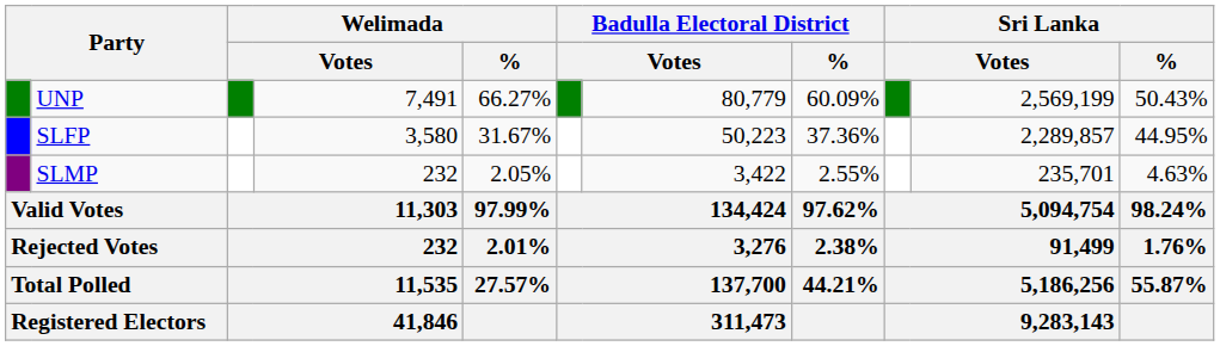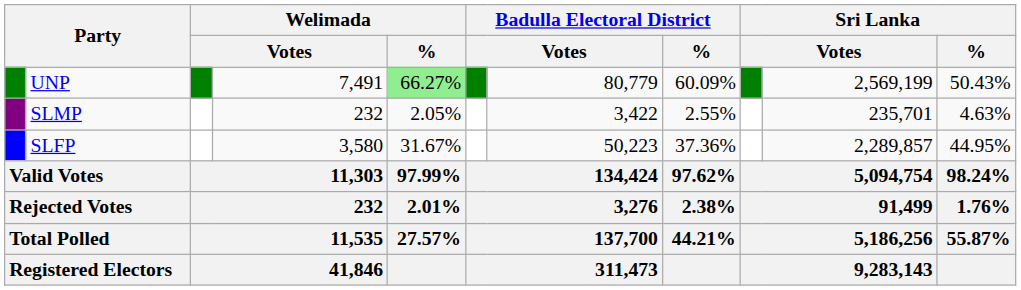 <table class="wikitable">
 <tr>
 <th colspan="2" width="144px"rowspan="2">Party</th>
 <th colspan="3" width="216px">Welimada</th>
 <th colspan="3" width="216px"><a href='#'>Badulla Electoral District</a></th>
 <th colspan="3" width="216px">Sri Lanka</th>
 </tr>
 <tr>
 <th colspan="2" width="144px">Votes</th>
 <th>%</th>
 <th colspan="2" width="144px">Votes</th>
 <th>%</th>
 <th colspan="2" width="144px">Votes</th>
 <th>%</th>
 </tr>
 <tr>
 <td style="background-color:green;" width="10px"></td>
 <td style="text-align:left;"><a href='#'>UNP</a></td>
 <td style="background-color:green;" width="10px"></td>
 <td style="text-align:right;">7,491</td>
-<td style="text-align:right;">66.27%</td>
+<td style="background: lightgreen; text-align:right;">66.27%</td>
 <td style="background-color:green;" width="10px"></td>
 <td style="text-align:right;">80,779</td>
 <td style="text-align:right;">60.09%</td>
 <td style="background-color:green;" width="10px"></td>
 <td style="text-align:right;">2,569,199</td>
 <td style="text-align:right;">50.43%</td>
+</tr>
+<tr>
+<td style="background-color:purple;" width="10px"></td>
+<td style="text-align:left;"><a href='#'>SLMP</a></td>
+<td style="background-color:white;" width="10px"></td>
+<td style="text-align:right;">232</td>
+<td style="text-align:right;">2.05%</td>
+<td style="background-color:white;" width="10px"></td>
+<td style="text-align:right;">3,422</td>
+<td style="text-align:right;">2.55%</td>
+<td style="background-color:white;" width="10px"></td>
+<td style="text-align:right;">235,701</td>
+<td style="text-align:right;">4.63%</td>
 </tr>
 <tr>
 <td style="background-color:blue;" width="10px"></td>
 <td style="text-align:left;"><a href='#'>SLFP</a></td>
 <td style="background-color:white;" width="10px"></td>
 <td style="text-align:right;">3,580</td>
 <td style="text-align:right;">31.67%</td>
 <td style="background-color:white;" width="10px"></td>
 <td style="text-align:right;">50,223</td>
 <td style="text-align:right;">37.36%</td>
 <td style="background-color:white;" width="10px"></td>
 <td style="text-align:right;">2,289,857</td>
 <td style="text-align:right;">44.95%</td>
-</tr>
-<tr>
-<td style="background-color:purple;" width="10px"></td>
-<td style="text-align:left;"><a href='#'>SLMP</a></td>
-<td style="background-color:white;" width="10px"></td>
-<td style="text-align:right;">232</td>
-<td style="text-align:right;">2.05%</td>
-<td style="background-color:white;" width="10px"></td>
-<td style="text-align:right;">3,422</td>
-<td style="text-align:right;">2.55%</td>
-<td style="background-color:white;" width="10px"></td>
-<td style="text-align:right;">235,701</td>
-<td style="text-align:right;">4.63%</td>
 </tr>
 <tr>
 <th colspan="2" width="144px"style="text-align:left;">Valid Votes</th>
 <th style="text-align:right;"colspan="2" width="144px">11,303</th>
 <th style="text-align:right;">97.99%</th>
 <th style="text-align:right;"colspan="2" width="144px">134,424</th>
 <th style="text-align:right;">97.62%</th>
 <th style="text-align:right;"colspan="2" width="144px">5,094,754</th>
 <th style="text-align:right;">98.24%</th>
 </tr>
 <tr>
 <th colspan="2" width="144px"style="text-align:left;">Rejected Votes</th>
 <th style="text-align:right;"colspan="2" width="144px">232</th>
 <th style="text-align:right;">2.01%</th>
 <th style="text-align:right;"colspan="2" width="144px">3,276</th>
 <th style="text-align:right;">2.38%</th>
 <th style="text-align:right;"colspan="2" width="144px">91,499</th>
 <th style="text-align:right;">1.76%</th>
 </tr>
 <tr>
 <th colspan="2" width="144px"style="text-align:left;">Total Polled</th>
 <th style="text-align:right;"colspan="2" width="144px">11,535</th>
 <th style="text-align:right;">27.57%</th>
 <th style="text-align:right;"colspan="2" width="144px">137,700</th>
 <th style="text-align:right;">44.21%</th>
 <th style="text-align:right;"colspan="2" width="144px">5,186,256</th>
 <th style="text-align:right;">55.87%</th>
 </tr>
 <tr>
 <th colspan="2" width="144px"style="text-align:left;">Registered Electors</th>
 <th style="text-align:right;"colspan="2" width="144px">41,846</th>
 <th></th>
 <th style="text-align:right;"colspan="2" width="144px">311,473</th>
 <th></th>
 <th style="text-align:right;"colspan="2" width="144px">9,283,143</th>
 <th></th>
 </tr>
 </table>
